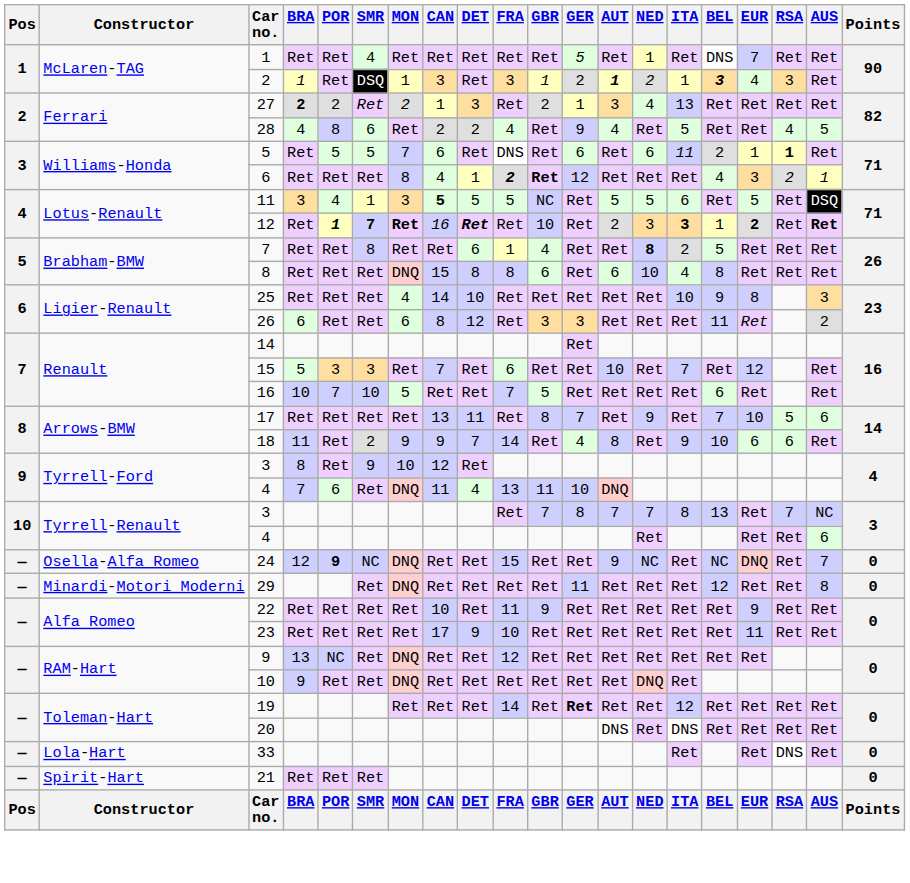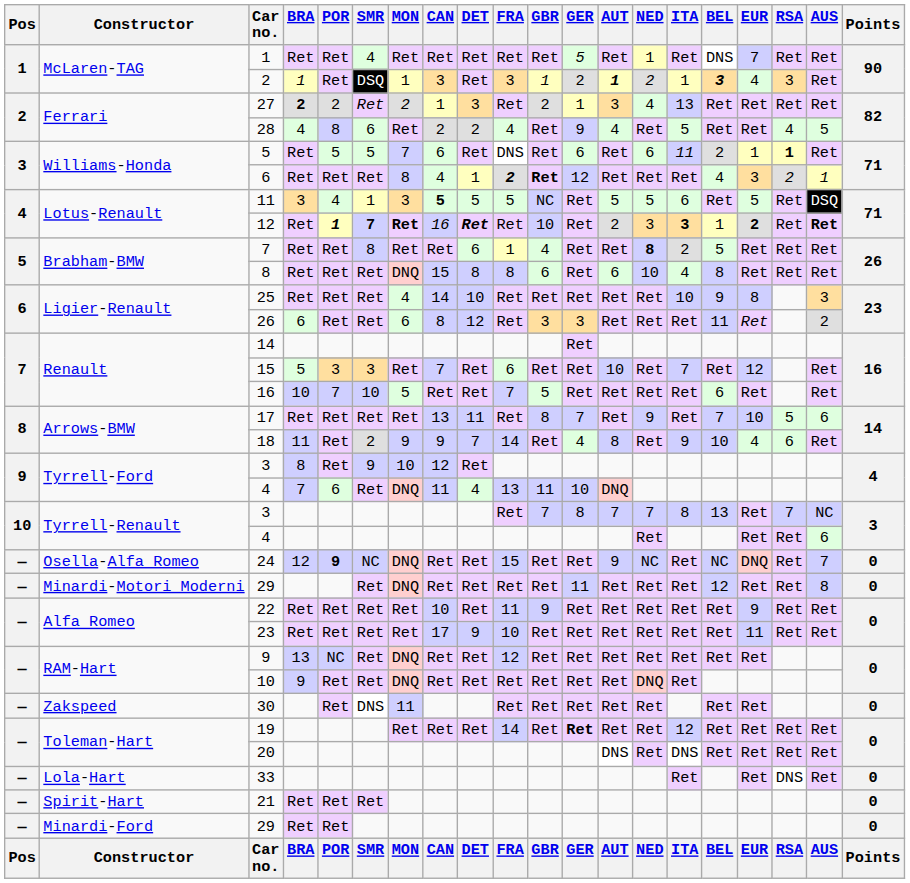 <table class="wikitable" style="font-size: 85%;  text-align:center;">
 <tr valign="top">
 <th valign="middle">Pos</th>
 <th valign="middle">Constructor</th>
 <th valign="middle">Car<br>no.</th>
 <th><a href='#'>BRA</a><br></th>
 <th><a href='#'>POR</a><br></th>
 <th><a href='#'>SMR</a><br></th>
 <th><a href='#'>MON</a><br></th>
 <th><a href='#'>CAN</a><br></th>
 <th><a href='#'>DET</a><br></th>
 <th><a href='#'>FRA</a><br></th>
 <th><a href='#'>GBR</a><br></th>
 <th><a href='#'>GER</a><br></th>
 <th><a href='#'>AUT</a><br></th>
 <th><a href='#'>NED</a><br></th>
 <th><a href='#'>ITA</a><br></th>
 <th><a href='#'>BEL</a><br></th>
 <th><a href='#'>EUR</a><br></th>
 <th><a href='#'>RSA</a><br></th>
 <th><a href='#'>AUS</a><br></th>
 <th valign="middle">Points</th>
 </tr>
 <tr>
 <th rowspan=2>1</th>
 <td rowspan="2" style="text-align:left;"> <a href='#'>McLaren</a>-<a href='#'>TAG</a></td>
 <td style="text-align:center;">1</td>
 <td style="background:#efcfff;">Ret</td>
 <td style="background:#efcfff;">Ret</td>
 <td style="background:#dfffdf;">4</td>
 <td style="background:#efcfff;">Ret</td>
 <td style="background:#efcfff;">Ret</td>
 <td style="background:#efcfff;">Ret</td>
 <td style="background:#efcfff;">Ret</td>
 <td style="background:#efcfff;">Ret</td>
 <td style="background:#dfffdf;"><em>5</em></td>
 <td style="background:#efcfff;">Ret</td>
 <td style="background:#ffffbf;">1</td>
 <td style="background:#efcfff;">Ret</td>
 <td style="background:#fff;">DNS</td>
 <td style="background:#cfcfff;">7</td>
 <td style="background:#efcfff;">Ret</td>
 <td style="background:#efcfff;">Ret</td>
 <th rowspan="2">90</th>
 </tr>
 <tr>
 <td style="text-align:center;">2</td>
 <td style="background:#ffffbf;"><em>1</em></td>
 <td style="background:#efcfff;">Ret</td>
 <td style="background:#000; color:white;">DSQ</td>
 <td style="background:#ffffbf;">1</td>
 <td style="background:#ffdf9f;">3</td>
 <td style="background:#efcfff;">Ret</td>
 <td style="background:#ffdf9f;">3</td>
 <td style="background:#ffffbf;"><em>1</em></td>
 <td style="background:#dfdfdf;">2</td>
 <td style="background:#ffffbf;"><strong><em>1</em></strong></td>
 <td style="background:#dfdfdf;"><em>2</em></td>
 <td style="background:#ffffbf;">1</td>
 <td style="background:#ffdf9f;"><strong><em>3</em></strong></td>
 <td style="background:#dfffdf;">4</td>
 <td style="background:#ffdf9f;">3</td>
 <td style="background:#efcfff;">Ret</td>
 </tr>
 <tr>
 <th rowspan=2>2</th>
 <td rowspan="2" style="text-align:left;"> <a href='#'>Ferrari</a></td>
 <td style="text-align:center;">27</td>
 <td style="background:#dfdfdf;"><strong>2</strong></td>
 <td style="background:#dfdfdf;">2</td>
 <td style="background:#efcfff;"><em>Ret</em></td>
 <td style="background:#dfdfdf;"><em>2</em></td>
 <td style="background:#ffffbf;">1</td>
 <td style="background:#ffdf9f;">3</td>
 <td style="background:#efcfff;">Ret</td>
 <td style="background:#dfdfdf;">2</td>
 <td style="background:#ffffbf;">1</td>
 <td style="background:#ffdf9f;">3</td>
 <td style="background:#dfffdf;">4</td>
 <td style="background:#cfcfff;">13</td>
 <td style="background:#efcfff;">Ret</td>
 <td style="background:#efcfff;">Ret</td>
 <td style="background:#efcfff;">Ret</td>
 <td style="background:#efcfff;">Ret</td>
 <th rowspan="2">82</th>
 </tr>
 <tr>
 <td style="text-align:center;">28</td>
 <td style="background:#dfffdf;">4</td>
 <td style="background:#cfcfff;">8</td>
 <td style="background:#dfffdf;">6</td>
 <td style="background:#efcfff;">Ret</td>
 <td style="background:#dfdfdf;">2</td>
 <td style="background:#dfdfdf;">2</td>
 <td style="background:#dfffdf;">4</td>
 <td style="background:#efcfff;">Ret</td>
 <td style="background:#cfcfff;">9</td>
 <td style="background:#dfffdf;">4</td>
 <td style="background:#efcfff;">Ret</td>
 <td style="background:#dfffdf;">5</td>
 <td style="background:#efcfff;">Ret</td>
 <td style="background:#efcfff;">Ret</td>
 <td style="background:#dfffdf;">4</td>
 <td style="background:#dfffdf;">5</td>
 </tr>
 <tr>
 <th rowspan=2>3</th>
 <td rowspan="2" style="text-align:left;"> <a href='#'>Williams</a>-<a href='#'>Honda</a></td>
 <td style="text-align:center;">5</td>
 <td style="background:#efcfff;">Ret</td>
 <td style="background:#dfffdf;">5</td>
 <td style="background:#dfffdf;">5</td>
 <td style="background:#cfcfff;">7</td>
 <td style="background:#dfffdf;">6</td>
 <td style="background:#efcfff;">Ret</td>
 <td style="background:#fff;">DNS</td>
 <td style="background:#efcfff;">Ret</td>
 <td style="background:#dfffdf;">6</td>
 <td style="background:#efcfff;">Ret</td>
 <td style="background:#dfffdf;">6</td>
 <td style="background:#cfcfff;"><em>11</em></td>
 <td style="background:#dfdfdf;">2</td>
 <td style="background:#ffffbf;">1</td>
 <td style="background:#ffffbf;"><strong>1</strong></td>
 <td style="background:#efcfff;">Ret</td>
 <th rowspan="2">71</th>
 </tr>
 <tr>
 <td style="text-align:center;">6</td>
 <td style="background:#efcfff;">Ret</td>
 <td style="background:#efcfff;">Ret</td>
 <td style="background:#efcfff;">Ret</td>
 <td style="background:#cfcfff;">8</td>
 <td style="background:#dfffdf;">4</td>
 <td style="background:#ffffbf;">1</td>
 <td style="background:#dfdfdf;"><strong><em>2</em></strong></td>
 <td style="background:#efcfff;"><strong>Ret</strong></td>
 <td style="background:#cfcfff;">12</td>
 <td style="background:#efcfff;">Ret</td>
 <td style="background:#efcfff;">Ret</td>
 <td style="background:#efcfff;">Ret</td>
 <td style="background:#dfffdf;">4</td>
 <td style="background:#ffdf9f;">3</td>
 <td style="background:#dfdfdf;"><em>2</em></td>
 <td style="background:#ffffbf;"><em>1</em></td>
 </tr>
 <tr>
 <th rowspan=2>4</th>
 <td rowspan="2" style="text-align:left;"> <a href='#'>Lotus</a>-<a href='#'>Renault</a></td>
 <td style="text-align:center;">11</td>
 <td style="background:#ffdf9f;">3</td>
 <td style="background:#dfffdf;">4</td>
 <td style="background:#ffffbf;">1</td>
 <td style="background:#ffdf9f;">3</td>
 <td style="background:#dfffdf;"><strong>5</strong></td>
 <td style="background:#dfffdf;">5</td>
 <td style="background:#dfffdf;">5</td>
 <td style="background:#cfcfff;">NC</td>
 <td style="background:#efcfff;">Ret</td>
 <td style="background:#dfffdf;">5</td>
 <td style="background:#dfffdf;">5</td>
 <td style="background:#dfffdf;">6</td>
 <td style="background:#efcfff;">Ret</td>
 <td style="background:#dfffdf;">5</td>
 <td style="background:#efcfff;">Ret</td>
 <td style="background:#000; color:white;">DSQ</td>
 <th rowspan="2">71</th>
 </tr>
 <tr>
 <td style="text-align:center;">12</td>
 <td style="background:#efcfff;">Ret</td>
 <td style="background:#ffffbf;"><strong><em>1</em></strong></td>
 <td style="background:#cfcfff;"><strong>7</strong></td>
 <td style="background:#efcfff;"><strong>Ret</strong></td>
 <td style="background:#cfcfff;"><em>16</em></td>
 <td style="background:#efcfff;"><strong><em>Ret</em></strong></td>
 <td style="background:#efcfff;">Ret</td>
 <td style="background:#cfcfff;">10</td>
 <td style="background:#efcfff;">Ret</td>
 <td style="background:#dfdfdf;">2</td>
 <td style="background:#ffdf9f;">3</td>
 <td style="background:#ffdf9f;"><strong>3</strong></td>
 <td style="background:#ffffbf;">1</td>
 <td style="background:#dfdfdf;"><strong>2</strong></td>
 <td style="background:#efcfff;">Ret</td>
 <td style="background:#efcfff;"><strong>Ret</strong></td>
 </tr>
 <tr>
 <th rowspan=2>5</th>
 <td rowspan="2" style="text-align:left;"> <a href='#'>Brabham</a>-<a href='#'>BMW</a></td>
 <td style="text-align:center;">7</td>
 <td style="background:#efcfff;">Ret</td>
 <td style="background:#efcfff;">Ret</td>
 <td style="background:#cfcfff;">8</td>
 <td style="background:#efcfff;">Ret</td>
 <td style="background:#efcfff;">Ret</td>
 <td style="background:#dfffdf;">6</td>
 <td style="background:#ffffbf;">1</td>
 <td style="background:#dfffdf;">4</td>
 <td style="background:#efcfff;">Ret</td>
 <td style="background:#efcfff;">Ret</td>
 <td style="background:#cfcfff;"><strong>8</strong></td>
 <td style="background:#dfdfdf;">2</td>
 <td style="background:#dfffdf;">5</td>
 <td style="background:#efcfff;">Ret</td>
 <td style="background:#efcfff;">Ret</td>
 <td style="background:#efcfff;">Ret</td>
 <th rowspan="2">26</th>
 </tr>
 <tr>
 <td style="text-align:center;">8</td>
 <td style="background:#efcfff;">Ret</td>
 <td style="background:#efcfff;">Ret</td>
 <td style="background:#efcfff;">Ret</td>
 <td style="background:#ffcfcf;">DNQ</td>
 <td style="background:#cfcfff;">15</td>
 <td style="background:#cfcfff;">8</td>
 <td style="background:#cfcfff;">8</td>
 <td style="background:#dfffdf;">6</td>
 <td style="background:#efcfff;">Ret</td>
 <td style="background:#dfffdf;">6</td>
 <td style="background:#cfcfff;">10</td>
 <td style="background:#dfffdf;">4</td>
 <td style="background:#cfcfff;">8</td>
 <td style="background:#efcfff;">Ret</td>
 <td style="background:#efcfff;">Ret</td>
 <td style="background:#efcfff;">Ret</td>
 </tr>
 <tr>
 <th rowspan=2>6</th>
 <td rowspan="2" style="text-align:left;"> <a href='#'>Ligier</a>-<a href='#'>Renault</a></td>
 <td style="text-align:center;">25</td>
 <td style="background:#efcfff;">Ret</td>
 <td style="background:#efcfff;">Ret</td>
 <td style="background:#efcfff;">Ret</td>
 <td style="background:#dfffdf;">4</td>
 <td style="background:#cfcfff;">14</td>
 <td style="background:#cfcfff;">10</td>
 <td style="background:#efcfff;">Ret</td>
 <td style="background:#efcfff;">Ret</td>
 <td style="background:#efcfff;">Ret</td>
 <td style="background:#efcfff;">Ret</td>
 <td style="background:#efcfff;">Ret</td>
 <td style="background:#cfcfff;">10</td>
 <td style="background:#cfcfff;">9</td>
 <td style="background:#cfcfff;">8</td>
 <td></td>
 <td style="background:#ffdf9f;">3</td>
 <th rowspan="2">23</th>
 </tr>
 <tr>
 <td style="text-align:center;">26</td>
 <td style="background:#dfffdf;">6</td>
 <td style="background:#efcfff;">Ret</td>
 <td style="background:#efcfff;">Ret</td>
 <td style="background:#dfffdf;">6</td>
 <td style="background:#cfcfff;">8</td>
 <td style="background:#cfcfff;">12</td>
 <td style="background:#efcfff;">Ret</td>
 <td style="background:#ffdf9f;">3</td>
 <td style="background:#ffdf9f;">3</td>
 <td style="background:#efcfff;">Ret</td>
 <td style="background:#efcfff;">Ret</td>
 <td style="background:#efcfff;">Ret</td>
 <td style="background:#cfcfff;">11</td>
 <td style="background:#efcfff;"><em>Ret</em></td>
 <td></td>
 <td style="background:#dfdfdf;">2</td>
 </tr>
 <tr>
 <th rowspan=3>7</th>
 <td rowspan="3" style="text-align:left;"> <a href='#'>Renault</a></td>
 <td style="text-align:center;">14</td>
 <td></td>
 <td></td>
 <td></td>
 <td></td>
 <td></td>
 <td></td>
 <td></td>
 <td></td>
 <td style="background:#efcfff;">Ret</td>
 <td></td>
 <td></td>
 <td></td>
 <td></td>
 <td></td>
 <td></td>
 <td></td>
 <th rowspan="3">16</th>
 </tr>
 <tr>
 <td style="text-align:center;">15</td>
 <td style="background:#dfffdf;">5</td>
 <td style="background:#ffdf9f;">3</td>
 <td style="background:#ffdf9f;">3</td>
 <td style="background:#efcfff;">Ret</td>
 <td style="background:#cfcfff;">7</td>
 <td style="background:#efcfff;">Ret</td>
 <td style="background:#dfffdf;">6</td>
 <td style="background:#efcfff;">Ret</td>
 <td style="background:#efcfff;">Ret</td>
 <td style="background:#cfcfff;">10</td>
 <td style="background:#efcfff;">Ret</td>
 <td style="background:#cfcfff;">7</td>
 <td style="background:#efcfff;">Ret</td>
 <td style="background:#cfcfff;">12</td>
 <td></td>
 <td style="background:#efcfff;">Ret</td>
 </tr>
 <tr>
 <td style="text-align:center;">16</td>
 <td style="background:#cfcfff;">10</td>
 <td style="background:#cfcfff;">7</td>
 <td style="background:#cfcfff;">10</td>
 <td style="background:#dfffdf;">5</td>
 <td style="background:#efcfff;">Ret</td>
 <td style="background:#efcfff;">Ret</td>
 <td style="background:#cfcfff;">7</td>
 <td style="background:#dfffdf;">5</td>
 <td style="background:#efcfff;">Ret</td>
 <td style="background:#efcfff;">Ret</td>
 <td style="background:#efcfff;">Ret</td>
 <td style="background:#efcfff;">Ret</td>
 <td style="background:#dfffdf;">6</td>
 <td style="background:#efcfff;">Ret</td>
 <td></td>
 <td style="background:#efcfff;">Ret</td>
 </tr>
 <tr>
 <th rowspan=2>8</th>
 <td rowspan="2" style="text-align:left;"> <a href='#'>Arrows</a>-<a href='#'>BMW</a></td>
 <td style="text-align:center;">17</td>
 <td style="background:#efcfff;">Ret</td>
 <td style="background:#efcfff;">Ret</td>
 <td style="background:#efcfff;">Ret</td>
 <td style="background:#efcfff;">Ret</td>
 <td style="background:#cfcfff;">13</td>
 <td style="background:#cfcfff;">11</td>
 <td style="background:#efcfff;">Ret</td>
 <td style="background:#cfcfff;">8</td>
 <td style="background:#cfcfff;">7</td>
 <td style="background:#efcfff;">Ret</td>
 <td style="background:#cfcfff;">9</td>
 <td style="background:#efcfff;">Ret</td>
 <td style="background:#cfcfff;">7</td>
 <td style="background:#cfcfff;">10</td>
 <td style="background:#dfffdf;">5</td>
 <td style="background:#dfffdf;">6</td>
 <th rowspan="2">14</th>
 </tr>
 <tr>
 <td style="text-align:center;">18</td>
 <td style="background:#cfcfff;">11</td>
 <td style="background:#efcfff;">Ret</td>
 <td style="background:#dfdfdf;">2</td>
 <td style="background:#cfcfff;">9</td>
 <td style="background:#cfcfff;">9</td>
 <td style="background:#cfcfff;">7</td>
 <td style="background:#cfcfff;">14</td>
 <td style="background:#efcfff;">Ret</td>
 <td style="background:#dfffdf;">4</td>
 <td style="background:#cfcfff;">8</td>
 <td style="background:#efcfff;">Ret</td>
 <td style="background:#cfcfff;">9</td>
 <td style="background:#cfcfff;">10</td>
-<td style="background:#dfffdf;">6</td>
+<td style="background:#dfffdf;">4</td>
 <td style="background:#dfffdf;">6</td>
 <td style="background:#efcfff;">Ret</td>
 </tr>
 <tr>
 <th rowspan=2>9</th>
 <td rowspan="2" style="text-align:left;"> <a href='#'>Tyrrell</a>-<a href='#'>Ford</a></td>
 <td style="text-align:center;">3</td>
 <td style="background:#cfcfff;">8</td>
 <td style="background:#efcfff;">Ret</td>
 <td style="background:#cfcfff;">9</td>
 <td style="background:#cfcfff;">10</td>
 <td style="background:#cfcfff;">12</td>
 <td style="background:#efcfff;">Ret</td>
 <td></td>
 <td></td>
 <td></td>
 <td></td>
 <td></td>
 <td></td>
 <td></td>
 <td></td>
 <td></td>
 <td></td>
 <th rowspan="2">4</th>
 </tr>
 <tr>
 <td style="text-align:center;">4</td>
 <td style="background:#cfcfff;">7</td>
 <td style="background:#dfffdf;">6</td>
 <td style="background:#efcfff;">Ret</td>
 <td style="background:#ffcfcf;">DNQ</td>
 <td style="background:#cfcfff;">11</td>
 <td style="background:#dfffdf;">4</td>
 <td style="background:#cfcfff;">13</td>
 <td style="background:#cfcfff;">11</td>
 <td style="background:#cfcfff;">10</td>
 <td style="background:#ffcfcf;">DNQ</td>
 <td></td>
 <td></td>
 <td></td>
 <td></td>
 <td></td>
 <td></td>
 </tr>
 <tr>
 <th rowspan=2>10</th>
 <td rowspan="2" style="text-align:left;"> <a href='#'>Tyrrell</a>-<a href='#'>Renault</a></td>
 <td style="text-align:center;">3</td>
 <td></td>
 <td></td>
 <td></td>
 <td></td>
 <td></td>
 <td></td>
 <td style="background:#efcfff;">Ret</td>
 <td style="background:#cfcfff;">7</td>
 <td style="background:#cfcfff;">8</td>
 <td style="background:#cfcfff;">7</td>
 <td style="background:#cfcfff;">7</td>
 <td style="background:#cfcfff;">8</td>
 <td style="background:#cfcfff;">13</td>
 <td style="background:#efcfff;">Ret</td>
 <td style="background:#cfcfff;">7</td>
 <td style="background:#cfcfff;">NC</td>
 <th rowspan="2">3</th>
 </tr>
 <tr>
 <td style="text-align:center;">4</td>
 <td></td>
 <td></td>
 <td></td>
 <td></td>
 <td></td>
 <td></td>
 <td></td>
 <td></td>
 <td></td>
 <td></td>
 <td style="background:#efcfff;">Ret</td>
 <td></td>
 <td></td>
 <td style="background:#efcfff;">Ret</td>
 <td style="background:#efcfff;">Ret</td>
 <td style="background:#dfffdf;">6</td>
 </tr>
 <tr>
 <th>—</th>
 <td style="text-align:left;"> <a href='#'>Osella</a>-<a href='#'>Alfa Romeo</a></td>
 <td style="text-align:center;">24</td>
 <td style="background:#cfcfff;">12</td>
 <td style="background:#cfcfff;"><strong>9</strong></td>
 <td style="background:#cfcfff;">NC</td>
 <td style="background:#ffcfcf;">DNQ</td>
 <td style="background:#efcfff;">Ret</td>
 <td style="background:#efcfff;">Ret</td>
 <td style="background:#cfcfff;">15</td>
 <td style="background:#efcfff;">Ret</td>
 <td style="background:#efcfff;">Ret</td>
 <td style="background:#cfcfff;">9</td>
 <td style="background:#cfcfff;">NC</td>
 <td style="background:#efcfff;">Ret</td>
 <td style="background:#cfcfff;">NC</td>
 <td style="background:#ffcfcf;">DNQ</td>
 <td style="background:#efcfff;">Ret</td>
 <td style="background:#cfcfff;">7</td>
 <th>0</th>
 </tr>
 <tr>
 <th>—</th>
 <td style="text-align:left;" nowrap> <a href='#'>Minardi</a>-<a href='#'>Motori Moderni</a></td>
 <td style="text-align:center;">29</td>
 <td></td>
 <td></td>
 <td style="background:#efcfff;">Ret</td>
 <td style="background:#ffcfcf;">DNQ</td>
 <td style="background:#efcfff;">Ret</td>
 <td style="background:#efcfff;">Ret</td>
 <td style="background:#efcfff;">Ret</td>
 <td style="background:#efcfff;">Ret</td>
 <td style="background:#cfcfff;">11</td>
 <td style="background:#efcfff;">Ret</td>
 <td style="background:#efcfff;">Ret</td>
 <td style="background:#efcfff;">Ret</td>
 <td style="background:#cfcfff;">12</td>
 <td style="background:#efcfff;">Ret</td>
 <td style="background:#efcfff;">Ret</td>
 <td style="background:#cfcfff;">8</td>
 <th>0</th>
 </tr>
 <tr>
 <th rowspan=2>—</th>
 <td rowspan="2" style="text-align:left;"> <a href='#'>Alfa Romeo</a></td>
 <td style="text-align:center;">22</td>
 <td style="background:#efcfff;">Ret</td>
 <td style="background:#efcfff;">Ret</td>
 <td style="background:#efcfff;">Ret</td>
 <td style="background:#efcfff;">Ret</td>
 <td style="background:#cfcfff;">10</td>
 <td style="background:#efcfff;">Ret</td>
 <td style="background:#cfcfff;">11</td>
 <td style="background:#cfcfff;">9</td>
 <td style="background:#efcfff;">Ret</td>
 <td style="background:#efcfff;">Ret</td>
 <td style="background:#efcfff;">Ret</td>
 <td style="background:#efcfff;">Ret</td>
 <td style="background:#efcfff;">Ret</td>
 <td style="background:#cfcfff;">9</td>
 <td style="background:#efcfff;">Ret</td>
 <td style="background:#efcfff;">Ret</td>
 <th rowspan="2">0</th>
 </tr>
 <tr>
 <td style="text-align:center;">23</td>
 <td style="background:#efcfff;">Ret</td>
 <td style="background:#efcfff;">Ret</td>
 <td style="background:#efcfff;">Ret</td>
 <td style="background:#efcfff;">Ret</td>
 <td style="background:#cfcfff;">17</td>
 <td style="background:#cfcfff;">9</td>
 <td style="background:#cfcfff;">10</td>
 <td style="background:#efcfff;">Ret</td>
 <td style="background:#efcfff;">Ret</td>
 <td style="background:#efcfff;">Ret</td>
 <td style="background:#efcfff;">Ret</td>
 <td style="background:#efcfff;">Ret</td>
 <td style="background:#efcfff;">Ret</td>
 <td style="background:#cfcfff;">11</td>
 <td style="background:#efcfff;">Ret</td>
 <td style="background:#efcfff;">Ret</td>
 </tr>
 <tr>
 <th rowspan=2>—</th>
 <td rowspan="2" style="text-align:left;"> <a href='#'>RAM</a>-<a href='#'>Hart</a></td>
 <td style="text-align:center;">9</td>
 <td style="background:#cfcfff;">13</td>
 <td style="background:#cfcfff;">NC</td>
 <td style="background:#efcfff;">Ret</td>
 <td style="background:#ffcfcf;">DNQ</td>
 <td style="background:#efcfff;">Ret</td>
 <td style="background:#efcfff;">Ret</td>
 <td style="background:#cfcfff;">12</td>
 <td style="background:#efcfff;">Ret</td>
 <td style="background:#efcfff;">Ret</td>
 <td style="background:#efcfff;">Ret</td>
 <td style="background:#efcfff;">Ret</td>
 <td style="background:#efcfff;">Ret</td>
 <td style="background:#efcfff;">Ret</td>
 <td style="background:#efcfff;">Ret</td>
 <td></td>
 <td></td>
 <th rowspan="2">0</th>
 </tr>
 <tr>
 <td style="text-align:center;">10</td>
 <td style="background:#cfcfff;">9</td>
 <td style="background:#efcfff;">Ret</td>
 <td style="background:#efcfff;">Ret</td>
 <td style="background:#ffcfcf;">DNQ</td>
 <td style="background:#efcfff;">Ret</td>
 <td style="background:#efcfff;">Ret</td>
 <td style="background:#efcfff;">Ret</td>
 <td style="background:#efcfff;">Ret</td>
 <td style="background:#efcfff;">Ret</td>
 <td style="background:#efcfff;">Ret</td>
 <td style="background:#ffcfcf;">DNQ</td>
 <td style="background:#efcfff;">Ret</td>
 <td></td>
 <td></td>
 <td></td>
 <td></td>
 </tr>
 <tr>
+<th>—</th>
+<td style="text-align:left;"> <a href='#'>Zakspeed</a></td>
+<td style="text-align:center;">30</td>
+<td></td>
+<td style="background:#efcfff;">Ret</td>
+<td style="background:#ffffff;">DNS</td>
+<td style="background:#cfcfff;">11</td>
+<td></td>
+<td></td>
+<td style="background:#efcfff;">Ret</td>
+<td style="background:#efcfff;">Ret</td>
+<td style="background:#efcfff;">Ret</td>
+<td style="background:#efcfff;">Ret</td>
+<td style="background:#efcfff;">Ret</td>
+<td></td>
+<td style="background:#efcfff;">Ret</td>
+<td style="background:#efcfff;">Ret</td>
+<td></td>
+<td></td>
+<th>0</th>
+</tr>
+<tr>
 <th rowspan=2>—</th>
 <td rowspan="2" style="text-align:left;"> <a href='#'>Toleman</a>-<a href='#'>Hart</a></td>
 <td style="text-align:center;">19</td>
 <td></td>
 <td></td>
 <td></td>
 <td style="background:#efcfff;">Ret</td>
 <td style="background:#efcfff;">Ret</td>
 <td style="background:#efcfff;">Ret</td>
 <td style="background:#cfcfff;">14</td>
 <td style="background:#efcfff;">Ret</td>
 <td style="background:#efcfff;"><strong>Ret</strong></td>
 <td style="background:#efcfff;">Ret</td>
 <td style="background:#efcfff;">Ret</td>
 <td style="background:#cfcfff;">12</td>
 <td style="background:#efcfff;">Ret</td>
 <td style="background:#efcfff;">Ret</td>
 <td style="background:#efcfff;">Ret</td>
 <td style="background:#efcfff;">Ret</td>
 <th rowspan="2">0</th>
 </tr>
 <tr>
 <td style="text-align:center;">20</td>
 <td></td>
 <td></td>
 <td></td>
 <td></td>
 <td></td>
 <td></td>
 <td></td>
 <td></td>
 <td></td>
 <td style="background:#fff;">DNS</td>
 <td style="background:#efcfff;">Ret</td>
 <td style="background:#fff;">DNS</td>
 <td style="background:#efcfff;">Ret</td>
 <td style="background:#efcfff;">Ret</td>
 <td style="background:#efcfff;">Ret</td>
 <td style="background:#efcfff;">Ret</td>
 </tr>
 <tr>
 <th>—</th>
 <td style="text-align:left;"> <a href='#'>Lola</a>-<a href='#'>Hart</a></td>
 <td style="text-align:center;">33</td>
 <td></td>
 <td></td>
 <td></td>
 <td></td>
 <td></td>
 <td></td>
 <td></td>
 <td></td>
 <td></td>
 <td></td>
 <td></td>
 <td style="background:#efcfff;">Ret</td>
 <td></td>
 <td style="background:#efcfff;">Ret</td>
 <td style="background:#fff;">DNS</td>
 <td style="background:#efcfff;">Ret</td>
 <th>0</th>
 </tr>
 <tr>
 <th>—</th>
 <td style="text-align:left;"> <a href='#'>Spirit</a>-<a href='#'>Hart</a></td>
 <td style="text-align:center;">21</td>
 <td style="background:#efcfff;">Ret</td>
 <td style="background:#efcfff;">Ret</td>
 <td style="background:#efcfff;">Ret</td>
 <td></td>
 <td></td>
 <td></td>
 <td></td>
 <td></td>
 <td></td>
 <td></td>
 <td></td>
 <td></td>
 <td></td>
 <td></td>
 <td></td>
 <td></td>
 <th>0</th>
 </tr>
+<tr>
+<th>—</th>
+<td style="text-align:left;"> <a href='#'>Minardi</a>-<a href='#'>Ford</a></td>
+<td style="text-align:center;">29</td>
+<td style="background:#efcfff;">Ret</td>
+<td style="background:#efcfff;">Ret</td>
+<td></td>
+<td></td>
+<td></td>
+<td></td>
+<td></td>
+<td></td>
+<td></td>
+<td></td>
+<td></td>
+<td></td>
+<td></td>
+<td></td>
+<td></td>
+<td></td>
+<th>0</th>
+</tr>
 <tr valign="top">
 <th valign="middle">Pos</th>
 <th valign="middle">Constructor</th>
 <th valign="middle">Car<br>no.</th>
 <th><a href='#'>BRA</a><br></th>
 <th><a href='#'>POR</a><br></th>
 <th><a href='#'>SMR</a><br></th>
 <th><a href='#'>MON</a><br></th>
 <th><a href='#'>CAN</a><br></th>
 <th><a href='#'>DET</a><br></th>
 <th><a href='#'>FRA</a><br></th>
 <th><a href='#'>GBR</a><br></th>
 <th><a href='#'>GER</a><br></th>
 <th><a href='#'>AUT</a><br></th>
 <th><a href='#'>NED</a><br></th>
 <th><a href='#'>ITA</a><br></th>
 <th><a href='#'>BEL</a><br></th>
 <th><a href='#'>EUR</a><br></th>
 <th><a href='#'>RSA</a><br></th>
 <th><a href='#'>AUS</a><br></th>
 <th valign="middle">Points</th>
 </tr>
 </table>
